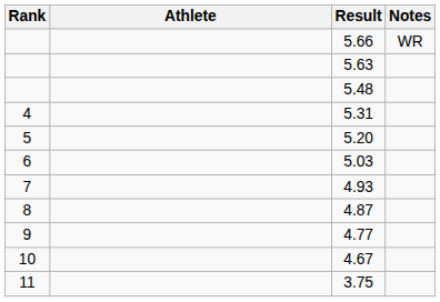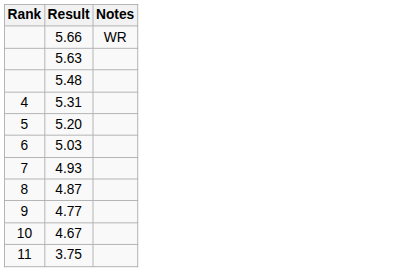 <table class="wikitable" style="text-align:center">
 <tr>
 <th>Rank</th>
-<th Style="width:18em">Athlete</th>
 <th>Result</th>
 <th>Notes</th>
 </tr>
 <tr>
 <td></td>
-<td style="text-align:left"></td>
 <td>5.66</td>
 <td>WR</td>
 </tr>
 <tr>
 <td></td>
-<td style="text-align:left"></td>
 <td>5.63</td>
 <td></td>
 </tr>
 <tr>
 <td></td>
-<td style="text-align:left"></td>
 <td>5.48</td>
 <td></td>
 </tr>
 <tr>
 <td>4</td>
-<td style="text-align:left"></td>
 <td>5.31</td>
 <td></td>
 </tr>
 <tr>
 <td>5</td>
-<td style="text-align:left"></td>
 <td>5.20</td>
 <td></td>
 </tr>
 <tr>
 <td>6</td>
-<td style="text-align:left"></td>
 <td>5.03</td>
 <td></td>
 </tr>
 <tr>
 <td>7</td>
-<td style="text-align:left"></td>
 <td>4.93</td>
 <td></td>
 </tr>
 <tr>
 <td>8</td>
-<td style="text-align:left"></td>
 <td>4.87</td>
 <td></td>
 </tr>
 <tr>
 <td>9</td>
-<td style="text-align:left"></td>
 <td>4.77</td>
 <td></td>
 </tr>
 <tr>
 <td>10</td>
-<td style="text-align:left"></td>
 <td>4.67</td>
 <td></td>
 </tr>
 <tr>
 <td>11</td>
-<td style="text-align:left"></td>
 <td>3.75</td>
 <td></td>
 </tr>
 </table>
